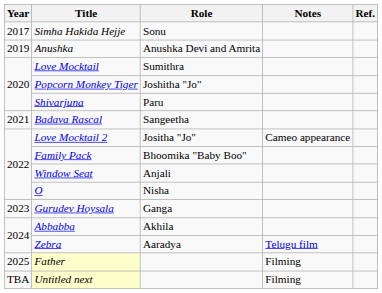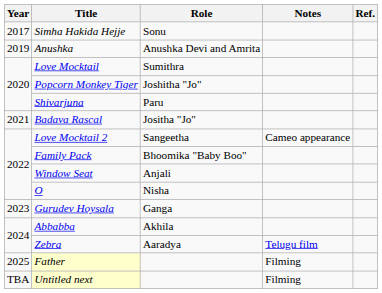 <table class="wikitable sortable">
 <tr>
 <th>Year</th>
 <th>Title</th>
 <th>Role</th>
 <th class="unsortable">Notes</th>
 <th class="unsortable">Ref.</th>
 </tr>
 <tr>
 <td>2017</td>
 <td><em>Simha Hakida Hejje</em></td>
 <td>Sonu</td>
 <td></td>
 <td></td>
 </tr>
 <tr>
 <td>2019</td>
 <td><em>Anushka</em></td>
 <td>Anushka Devi and Amrita</td>
 <td></td>
 <td></td>
 </tr>
 <tr>
 <td rowspan=3>2020</td>
 <td><em><a href='#'>Love Mocktail</a></em></td>
 <td>Sumithra</td>
 <td></td>
 <td></td>
 </tr>
 <tr>
 <td><em><a href='#'>Popcorn Monkey Tiger</a></em></td>
 <td>Joshitha "Jo"</td>
 <td></td>
 <td></td>
 </tr>
 <tr>
 <td><em><a href='#'>Shivarjuna</a></em></td>
 <td>Paru</td>
 <td></td>
 <td></td>
 </tr>
 <tr>
 <td>2021</td>
 <td><em><a href='#'>Badava Rascal</a></em></td>
-<td>Sangeetha</td>
+<td>Jositha "Jo"</td>
 <td></td>
 <td></td>
 </tr>
 <tr>
 <td rowspan="4">2022</td>
 <td><em><a href='#'>Love Mocktail 2</a></em></td>
-<td>Jositha "Jo"</td>
+<td>Sangeetha</td>
 <td>Cameo appearance</td>
 <td></td>
 </tr>
 <tr>
 <td><em><a href='#'>Family Pack</a></em></td>
 <td>Bhoomika "Baby Boo"</td>
 <td></td>
 <td></td>
 </tr>
 <tr>
 <td><em><a href='#'>Window Seat</a></em></td>
 <td>Anjali</td>
 <td></td>
 <td></td>
 </tr>
 <tr>
 <td><em><a href='#'>O</a></em></td>
 <td>Nisha</td>
 <td></td>
 <td></td>
 </tr>
 <tr>
 <td>2023</td>
 <td><em><a href='#'>Gurudev Hoysala</a></em></td>
 <td>Ganga</td>
 <td></td>
 <td></td>
 </tr>
 <tr>
 <td rowspan="2">2024</td>
 <td><em><a href='#'>Abbabba</a></em></td>
 <td>Akhila</td>
 <td></td>
 <td></td>
 </tr>
 <tr>
 <td><em><a href='#'>Zebra</a></em></td>
 <td>Aaradya</td>
 <td><a href='#'>Telugu film</a></td>
 <td></td>
 </tr>
 <tr>
 <td>2025</td>
 <td style="background:#FFFFCC;"><em>Father</em></td>
 <td></td>
 <td>Filming</td>
 <td></td>
 </tr>
 <tr>
 <td>TBA</td>
 <td style="background:#FFFFCC;"><em>Untitled next</em></td>
 <td></td>
 <td>Filming</td>
 <td></td>
 </tr>
 </table>
